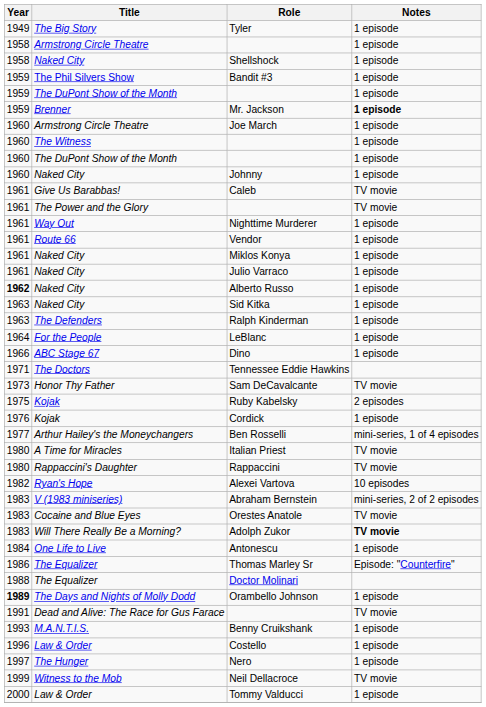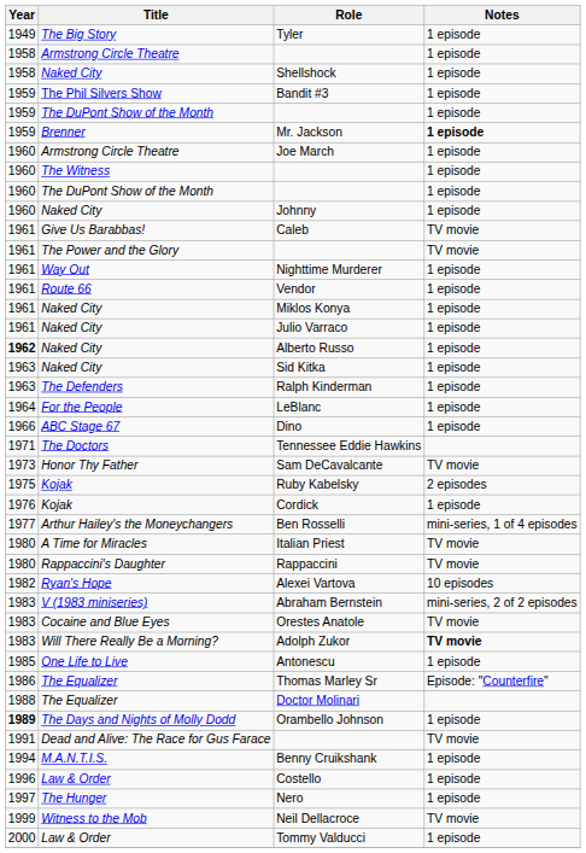 <table class="wikitable sortable">
 <tr>
 <th>Year</th>
 <th>Title</th>
 <th>Role</th>
 <th>Notes</th>
 </tr>
 <tr>
 <td>1949</td>
 <td><em><a href='#'>The Big Story</a></em></td>
 <td>Tyler</td>
 <td>1 episode</td>
 </tr>
 <tr>
 <td>1958</td>
 <td><em><a href='#'>Armstrong Circle Theatre</a></em></td>
 <td></td>
 <td>1 episode</td>
 </tr>
 <tr>
 <td>1958</td>
 <td><em><a href='#'>Naked City</a></em></td>
 <td>Shellshock</td>
 <td>1 episode</td>
 </tr>
 <tr>
 <td>1959</td>
 <td><a href='#'>The Phil Silvers Show</a></td>
 <td>Bandit #3</td>
 <td>1 episode</td>
 </tr>
 <tr>
 <td>1959</td>
 <td><em><a href='#'>The DuPont Show of the Month</a></em></td>
 <td></td>
 <td>1 episode</td>
 </tr>
 <tr>
 <td>1959</td>
 <td><em><a href='#'>Brenner</a></em></td>
 <td>Mr. Jackson</td>
 <td><strong>1 episode</strong></td>
 </tr>
 <tr>
 <td>1960</td>
 <td><em>Armstrong Circle Theatre</em></td>
 <td>Joe March</td>
 <td>1 episode</td>
 </tr>
 <tr>
 <td>1960</td>
 <td><em><a href='#'>The Witness</a></em></td>
 <td></td>
 <td>1 episode</td>
 </tr>
 <tr>
 <td>1960</td>
 <td><em>The DuPont Show of the Month</em></td>
 <td></td>
 <td>1 episode</td>
 </tr>
 <tr>
 <td>1960</td>
 <td><em>Naked City</em></td>
 <td>Johnny</td>
 <td>1 episode</td>
 </tr>
 <tr>
 <td>1961</td>
 <td><em>Give Us Barabbas!</em></td>
 <td>Caleb</td>
 <td>TV movie</td>
 </tr>
 <tr>
 <td>1961</td>
 <td><em>The Power and the Glory</em></td>
 <td></td>
 <td>TV movie</td>
 </tr>
 <tr>
 <td>1961</td>
 <td><em><a href='#'>Way Out</a></em></td>
 <td>Nighttime Murderer</td>
 <td>1 episode</td>
 </tr>
 <tr>
 <td>1961</td>
 <td><em><a href='#'>Route 66</a></em></td>
 <td>Vendor</td>
 <td>1 episode</td>
 </tr>
 <tr>
 <td>1961</td>
 <td><em>Naked City</em></td>
 <td>Miklos Konya</td>
 <td>1 episode</td>
 </tr>
 <tr>
 <td>1961</td>
 <td><em>Naked City</em></td>
 <td>Julio Varraco</td>
 <td>1 episode</td>
 </tr>
 <tr>
 <td><strong>1962</strong></td>
 <td><em>Naked City</em></td>
 <td>Alberto Russo</td>
 <td>1 episode</td>
 </tr>
 <tr>
 <td>1963</td>
 <td><em>Naked City</em></td>
 <td>Sid Kitka</td>
 <td>1 episode</td>
 </tr>
 <tr>
 <td>1963</td>
 <td><em><a href='#'>The Defenders</a></em></td>
 <td>Ralph Kinderman</td>
 <td>1 episode</td>
 </tr>
 <tr>
 <td>1964</td>
 <td><em><a href='#'>For the People</a></em></td>
 <td>LeBlanc</td>
 <td>1 episode</td>
 </tr>
 <tr>
 <td>1966</td>
 <td><em><a href='#'>ABC Stage 67</a></em></td>
 <td>Dino</td>
 <td>1 episode</td>
 </tr>
 <tr>
 <td>1971</td>
 <td><em><a href='#'>The Doctors</a></em></td>
 <td>Tennessee Eddie Hawkins</td>
 </tr>
 <tr>
 <td>1973</td>
 <td><em>Honor Thy Father</em></td>
 <td>Sam DeCavalcante</td>
 <td>TV movie</td>
 </tr>
 <tr>
 <td>1975</td>
 <td><em><a href='#'>Kojak</a></em></td>
 <td>Ruby Kabelsky</td>
 <td>2 episodes</td>
 </tr>
 <tr>
 <td>1976</td>
 <td><em>Kojak</em></td>
 <td>Cordick</td>
 <td>1 episode</td>
 </tr>
 <tr>
 <td>1977</td>
 <td><em>Arthur Hailey's the Moneychangers</em></td>
 <td>Ben Rosselli</td>
 <td>mini-series, 1 of 4 episodes</td>
 </tr>
 <tr>
 <td>1980</td>
 <td><em>A Time for Miracles</em></td>
 <td>Italian Priest</td>
 <td>TV movie</td>
 </tr>
 <tr>
 <td>1980</td>
 <td><em>Rappaccini's Daughter</em></td>
 <td>Rappaccini</td>
 <td>TV movie</td>
 </tr>
 <tr>
 <td>1982</td>
 <td><em><a href='#'>Ryan's Hope</a></em></td>
 <td>Alexei Vartova</td>
 <td>10 episodes</td>
 </tr>
 <tr>
 <td>1983</td>
 <td><em><a href='#'>V (1983 miniseries)</a></em></td>
 <td>Abraham Bernstein</td>
 <td>mini-series, 2 of 2 episodes</td>
 </tr>
 <tr>
 <td>1983</td>
 <td><em>Cocaine and Blue Eyes</em></td>
 <td>Orestes Anatole</td>
 <td>TV movie</td>
 </tr>
 <tr>
 <td>1983</td>
 <td><em>Will There Really Be a Morning?</em></td>
 <td>Adolph Zukor</td>
 <td><strong>TV movie</strong></td>
 </tr>
 <tr>
-<td>1984</td>
+<td>1985</td>
 <td><em><a href='#'>One Life to Live</a></em></td>
 <td>Antonescu</td>
 <td>1 episode</td>
 </tr>
 <tr>
 <td>1986</td>
 <td><em><a href='#'>The Equalizer</a></em></td>
 <td>Thomas Marley Sr</td>
 <td>Episode: "<a href='#'>Counterfire</a>"</td>
 </tr>
 <tr>
 <td>1988</td>
 <td><em>The Equalizer</em></td>
 <td><a href='#'>Doctor Molinari</a></td>
 <td></td>
 </tr>
 <tr>
 <td><strong>1989</strong></td>
 <td><em><a href='#'>The Days and Nights of Molly Dodd</a></em></td>
 <td>Orambello Johnson</td>
 <td>1 episode</td>
 </tr>
 <tr>
 <td>1991</td>
 <td><em>Dead and Alive: The Race for Gus Farace</em></td>
 <td></td>
 <td>TV movie</td>
 </tr>
 <tr>
-<td>1993</td>
+<td>1994</td>
 <td><em><a href='#'>M.A.N.T.I.S.</a></em></td>
 <td>Benny Cruikshank</td>
 <td>1 episode</td>
 </tr>
 <tr>
 <td>1996</td>
 <td><em><a href='#'>Law & Order</a></em></td>
 <td>Costello</td>
 <td>1 episode</td>
 </tr>
 <tr>
 <td>1997</td>
 <td><em><a href='#'>The Hunger</a></em></td>
 <td>Nero</td>
 <td>1 episode</td>
 </tr>
 <tr>
 <td>1999</td>
 <td><em><a href='#'>Witness to the Mob</a></em></td>
 <td>Neil Dellacroce</td>
 <td>TV movie</td>
 </tr>
 <tr>
 <td>2000</td>
 <td><em>Law & Order</em></td>
 <td>Tommy Valducci</td>
 <td>1 episode</td>
 </tr>
 <tr>
 </tr>
 </table>
